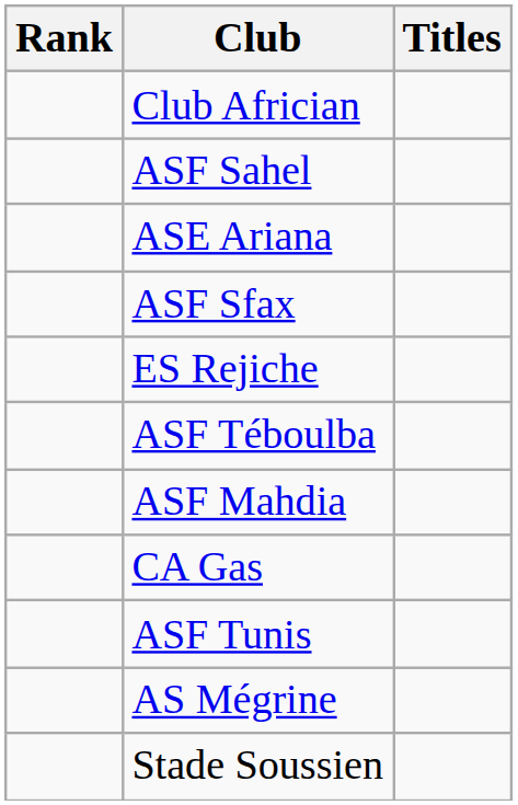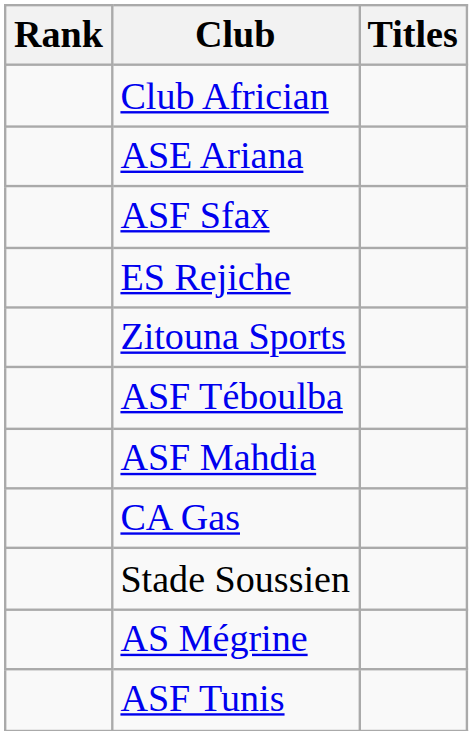 <table class="wikitable">
 <tr>
 <th>Rank</th>
 <th>Club</th>
 <th>Titles</th>
 </tr>
 <tr>
 <td></td>
 <td><a href='#'>Club Africian</a>  </td>
-<td></td>
-</tr>
-<tr>
-<td></td>
-<td><a href='#'>ASF Sahel</a> </td>
 <td></td>
 </tr>
 <tr>
 <td></td>
 <td><a href='#'>ASE Ariana</a></td>
 <td></td>
 </tr>
 <tr>
 <td></td>
 <td><a href='#'>ASF Sfax</a></td>
 <td></td>
 </tr>
 <tr>
 <td></td>
 <td><a href='#'>ES Rejiche</a></td>
 <td></td>
 </tr>
 <tr>
 <td></td>
+<td><a href='#'>Zitouna Sports</a></td>
+<td></td>
+</tr>
+<tr>
+<td></td>
 <td><a href='#'>ASF Téboulba</a></td>
 <td></td>
 </tr>
 <tr>
 <td></td>
 <td><a href='#'>ASF Mahdia</a></td>
 <td></td>
 </tr>
 <tr>
 <td></td>
 <td><a href='#'>CA Gas</a></td>
 <td></td>
 </tr>
 <tr>
 <td></td>
-<td><a href='#'>ASF Tunis</a></td>
+<td>Stade Soussien</td>
 <td></td>
 </tr>
 <tr>
 <td></td>
 <td><a href='#'>AS Mégrine</a></td>
 <td></td>
 </tr>
 <tr>
 <td></td>
-<td>Stade Soussien</td>
+<td><a href='#'>ASF Tunis</a></td>
 <td></td>
 </tr>
 <tr>
 </tr>
 </table>
